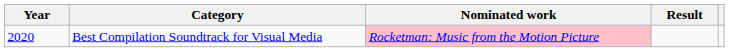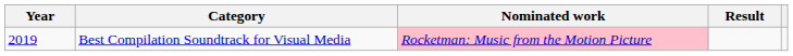 <table class=wikitable>
 <tr>
 <th scope="col" style="width:5em;">Year</th>
 <th scope="col" style="width:26em;">Category</th>
 <th scope="col" style="width:25em;">Nominated work</th>
 <th scope="col" style="width:5em;">Result</th>
 <th></th>
 </tr>
 <tr>
-<td><a href='#'>2020</a></td>
+<td><a href='#'>2019</a></td>
 <td><a href='#'>Best Compilation Soundtrack for Visual Media</a></td>
 <td style="background: pink;"><em><a href='#'>Rocketman: Music from the Motion Picture</a></em></td>
 <td></td>
 <td align="center"></td>
 </tr>
 </table>
